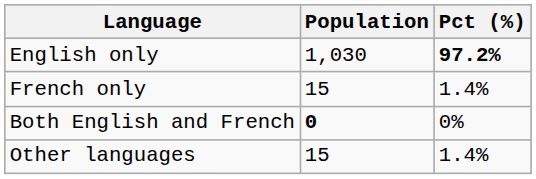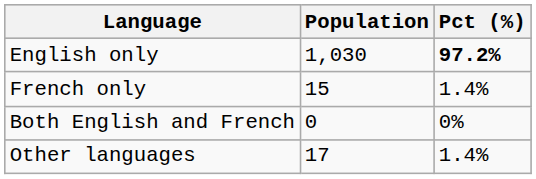 <table class="wikitable">
 <tr>
 <th>Language</th>
 <th>Population</th>
 <th>Pct (%)</th>
 </tr>
 <tr>
 <td>English only</td>
 <td>1,030</td>
 <td><strong>97.2%</strong></td>
 </tr>
 <tr>
 <td>French only</td>
 <td>15</td>
 <td>1.4%</td>
 </tr>
 <tr>
 <td>Both English and French</td>
-<td><strong>0</strong></td>
+<td>0</td>
 <td>0%</td>
 </tr>
 <tr>
 <td>Other languages</td>
-<td>15</td>
+<td>17</td>
 <td>1.4%</td>
 </tr>
 </table>
